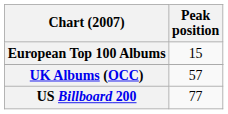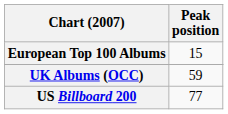 <table class="wikitable sortable plainrowheaders">
 <tr>
 <th scope="col">Chart (2007)</th>
 <th scope="col">Peak<br>position</th>
 </tr>
 <tr>
 <th scope="row">European Top 100 Albums</th>
 <td align="center">15</td>
 </tr>
 <tr>
 </tr>
 <tr>
 <th scope="row"><a href='#'>UK Albums</a> (<a href='#'>OCC</a>)</th>
-<td align="center">57</td>
+<td align="center">59</td>
 </tr>
 <tr>
 <th scope="row">US <a href='#'><em>Billboard</em> 200</a></th>
 <td align="center">77</td>
 </tr>
 </table>
